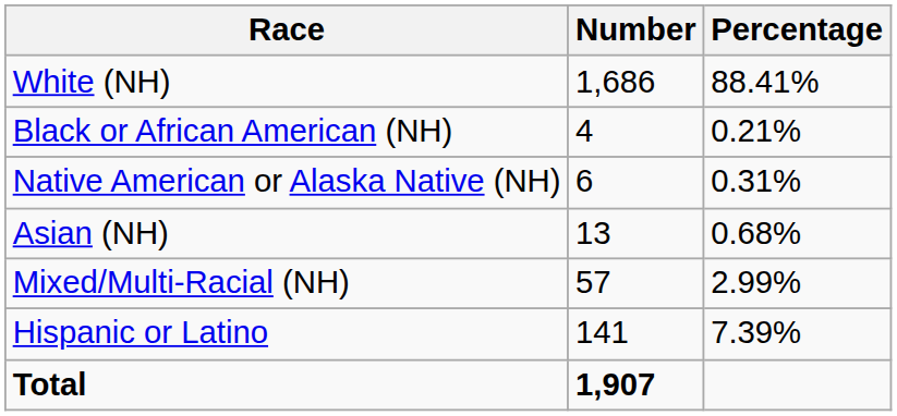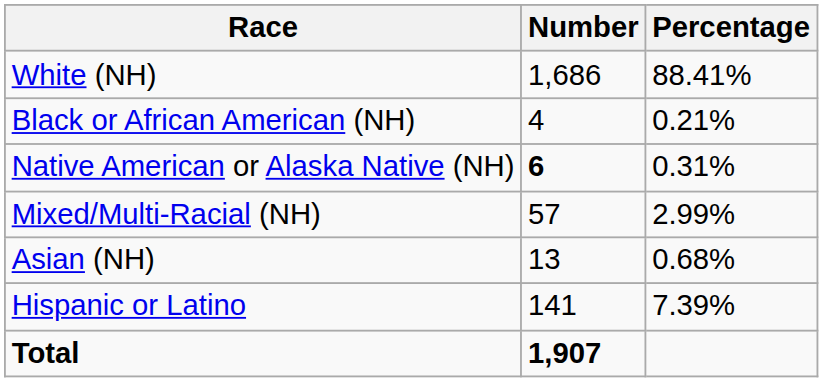 <table class="wikitable">
 <tr>
 <th>Race</th>
 <th>Number</th>
 <th>Percentage</th>
 </tr>
 <tr>
 <td><a href='#'>White</a> (NH)</td>
 <td>1,686</td>
 <td>88.41%</td>
 </tr>
 <tr>
 <td><a href='#'>Black or African American</a> (NH)</td>
 <td>4</td>
 <td>0.21%</td>
 </tr>
 <tr>
 <td><a href='#'>Native American</a> or <a href='#'>Alaska Native</a> (NH)</td>
-<td>6</td>
+<td><strong>6</strong></td>
 <td>0.31%</td>
+</tr>
+<tr>
+<td><a href='#'>Mixed/Multi-Racial</a> (NH)</td>
+<td>57</td>
+<td>2.99%</td>
 </tr>
 <tr>
 <td><a href='#'>Asian</a> (NH)</td>
 <td>13</td>
 <td>0.68%</td>
-</tr>
-<tr>
-<td><a href='#'>Mixed/Multi-Racial</a> (NH)</td>
-<td>57</td>
-<td>2.99%</td>
 </tr>
 <tr>
 <td><a href='#'>Hispanic or Latino</a></td>
 <td>141</td>
 <td>7.39%</td>
 </tr>
 <tr>
 <td><strong>Total</strong></td>
 <td><strong>1,907</strong></td>
 <td></td>
 </tr>
 </table>
